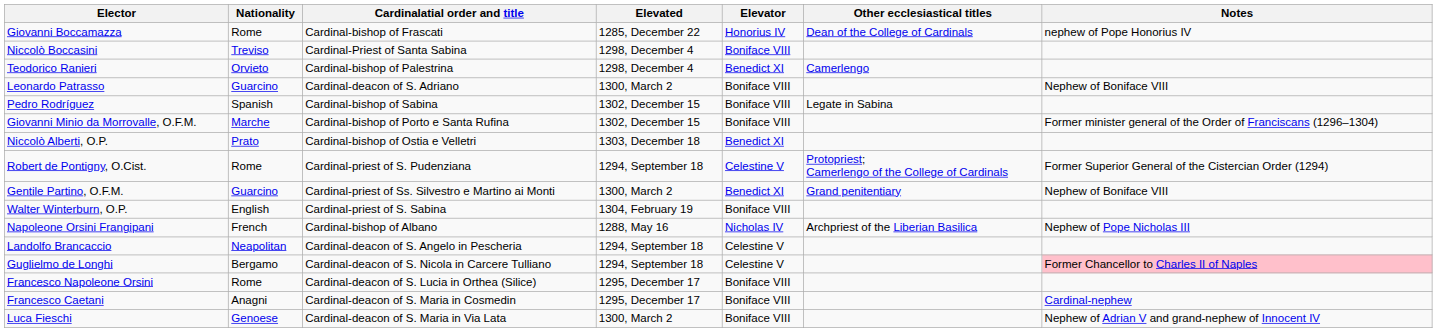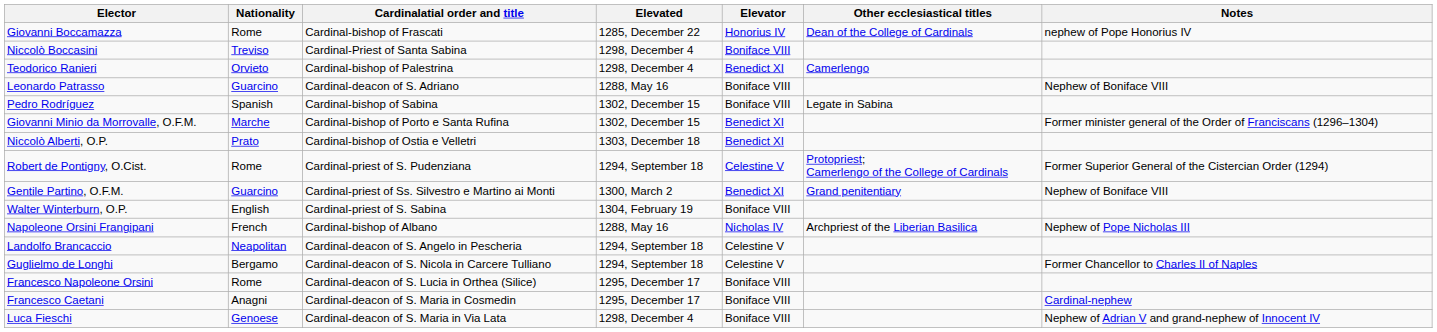 <table class="wikitable sortable collapsible" style="width:100%">
 <tr>
 <th width="*">Elector</th>
 <th width="*">Nationality</th>
 <th width="*">Cardinalatial order and <a href='#'>title</a></th>
 <th width="*">Elevated</th>
 <th width="*">Elevator</th>
 <th width="*">Other ecclesiastical titles</th>
 <th width="*">Notes</th>
 </tr>
 <tr>
 <td><a href='#'>Giovanni Boccamazza</a></td>
 <td>Rome</td>
 <td>Cardinal-bishop of Frascati</td>
 <td>1285, December 22</td>
 <td><a href='#'>Honorius IV</a></td>
 <td><a href='#'>Dean of the College of Cardinals</a></td>
 <td>nephew of Pope Honorius IV</td>
 </tr>
 <tr>
 <td><a href='#'>Niccolò Boccasini</a></td>
 <td><a href='#'>Treviso</a></td>
 <td>Cardinal-Priest of Santa Sabina</td>
 <td>1298, December 4</td>
 <td><a href='#'>Boniface VIII</a></td>
 <td></td>
 <td></td>
 </tr>
 <tr>
 <td><a href='#'>Teodorico Ranieri</a></td>
 <td><a href='#'>Orvieto</a></td>
 <td>Cardinal-bishop of Palestrina</td>
 <td>1298, December 4</td>
 <td><a href='#'>Benedict XI</a></td>
 <td><a href='#'>Camerlengo</a></td>
 <td></td>
 </tr>
 <tr>
 <td><a href='#'>Leonardo Patrasso</a></td>
 <td><a href='#'>Guarcino</a></td>
 <td>Cardinal-deacon of S. Adriano</td>
-<td>1300, March 2</td>
+<td>1288, May 16</td>
 <td>Boniface VIII</td>
 <td></td>
 <td>Nephew of Boniface VIII</td>
 </tr>
 <tr>
 <td><a href='#'>Pedro Rodríguez</a></td>
 <td>Spanish</td>
 <td>Cardinal-bishop of Sabina</td>
 <td>1302, December 15</td>
 <td>Boniface VIII</td>
 <td>Legate in Sabina</td>
 <td></td>
 </tr>
 <tr>
 <td><a href='#'>Giovanni Minio da Morrovalle</a>, O.F.M.</td>
 <td><a href='#'>Marche</a></td>
 <td>Cardinal-bishop of Porto e Santa Rufina</td>
 <td>1302, December 15</td>
-<td>Boniface VIII</td>
+<td><a href='#'>Benedict XI</a></td>
 <td></td>
 <td>Former minister general of the Order of <a href='#'>Franciscans</a> (1296–1304)</td>
 </tr>
 <tr>
 <td><a href='#'>Niccolò Alberti</a>, O.P.</td>
 <td><a href='#'>Prato</a></td>
 <td>Cardinal-bishop of Ostia e Velletri</td>
 <td>1303, December 18</td>
 <td><a href='#'>Benedict XI</a></td>
 <td></td>
 <td></td>
 </tr>
 <tr>
 <td><a href='#'>Robert de Pontigny</a>, O.Cist.</td>
 <td>Rome</td>
 <td>Cardinal-priest of S. Pudenziana</td>
 <td>1294, September 18</td>
 <td><a href='#'>Celestine V</a></td>
 <td><a href='#'>Protopriest</a>;<br> <a href='#'>Camerlengo of the College of Cardinals</a></td>
 <td>Former Superior General of the Cistercian Order (1294)</td>
 </tr>
 <tr>
 <td><a href='#'>Gentile Partino</a>, O.F.M.</td>
 <td><a href='#'>Guarcino</a></td>
 <td>Cardinal-priest of Ss. Silvestro e Martino ai Monti</td>
 <td>1300, March 2</td>
 <td><a href='#'>Benedict XI</a></td>
 <td><a href='#'>Grand penitentiary</a></td>
 <td>Nephew of Boniface VIII</td>
 </tr>
 <tr>
 <td><a href='#'>Walter Winterburn</a>, O.P.</td>
 <td>English</td>
 <td>Cardinal-priest of S. Sabina</td>
 <td>1304, February 19</td>
 <td>Boniface VIII</td>
 <td></td>
 <td></td>
 </tr>
 <tr>
 <td><a href='#'>Napoleone Orsini Frangipani</a></td>
 <td>French</td>
 <td>Cardinal-bishop of Albano</td>
 <td>1288, May 16</td>
 <td><a href='#'>Nicholas IV</a></td>
 <td>Archpriest of the <a href='#'>Liberian Basilica</a></td>
 <td>Nephew of <a href='#'>Pope Nicholas III</a></td>
 </tr>
 <tr>
 <td><a href='#'>Landolfo Brancaccio</a></td>
 <td><a href='#'>Neapolitan</a></td>
 <td>Cardinal-deacon of S. Angelo in Pescheria</td>
 <td>1294, September 18</td>
 <td>Celestine V</td>
 <td></td>
 <td></td>
 </tr>
 <tr>
 <td><a href='#'>Guglielmo de Longhi</a></td>
 <td>Bergamo</td>
 <td>Cardinal-deacon of S. Nicola in Carcere Tulliano</td>
 <td>1294, September 18</td>
 <td>Celestine V</td>
 <td></td>
-<td style="background: pink;">Former Chancellor to <a href='#'>Charles II of Naples</a></td>
+<td>Former Chancellor to <a href='#'>Charles II of Naples</a></td>
 </tr>
 <tr>
 <td><a href='#'>Francesco Napoleone Orsini</a></td>
 <td>Rome</td>
 <td>Cardinal-deacon of S. Lucia in Orthea (Silice)</td>
 <td>1295, December 17</td>
 <td>Boniface VIII</td>
 <td></td>
 <td></td>
 </tr>
 <tr>
 <td><a href='#'>Francesco Caetani</a></td>
 <td>Anagni</td>
 <td>Cardinal-deacon of S. Maria in Cosmedin</td>
 <td>1295, December 17</td>
 <td>Boniface VIII</td>
 <td></td>
 <td><a href='#'>Cardinal-nephew</a></td>
 </tr>
 <tr>
 <td><a href='#'>Luca Fieschi</a></td>
 <td><a href='#'>Genoese</a></td>
 <td>Cardinal-deacon of S. Maria in Via Lata</td>
-<td>1300, March 2</td>
+<td>1298, December 4</td>
 <td>Boniface VIII</td>
 <td></td>
 <td>Nephew of <a href='#'>Adrian V</a> and grand-nephew of <a href='#'>Innocent IV</a></td>
 </tr>
 </table>
